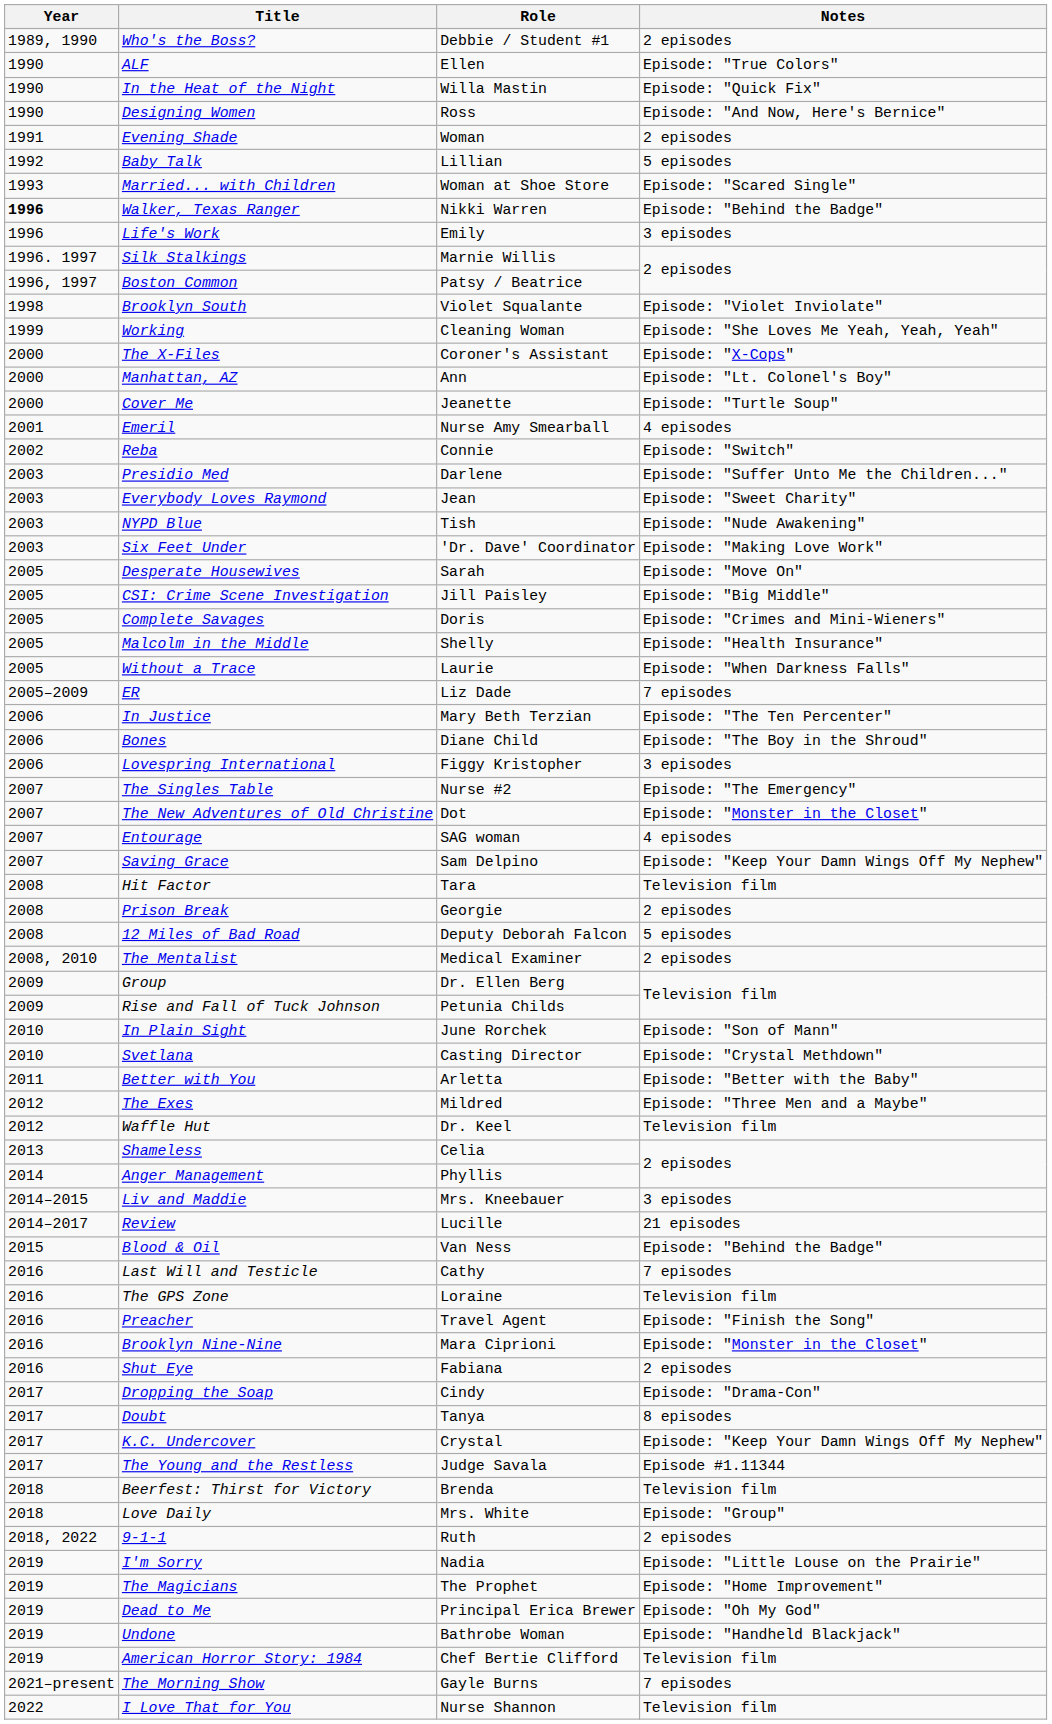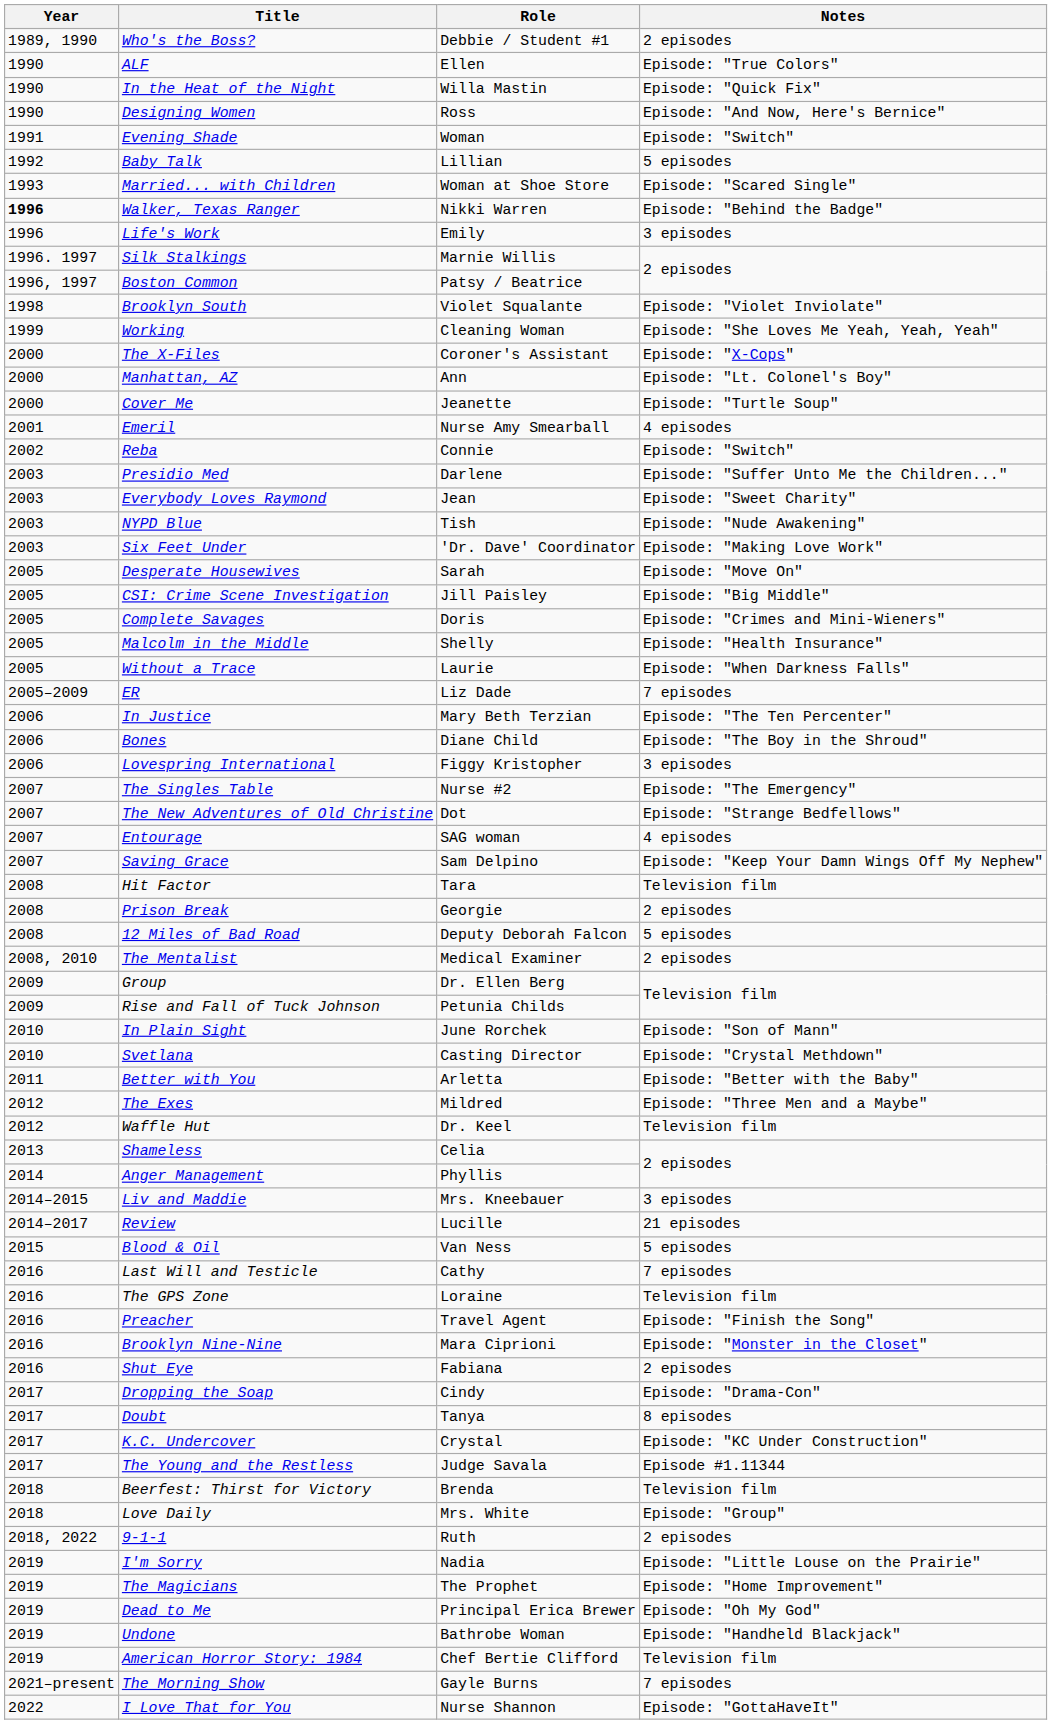 <table class="wikitable sortable">
 <tr>
 <th>Year</th>
 <th>Title</th>
 <th>Role</th>
 <th>Notes</th>
 </tr>
 <tr>
 <td>1989, 1990</td>
 <td><em><a href='#'>Who's the Boss?</a></em></td>
 <td>Debbie / Student #1</td>
 <td>2 episodes</td>
 </tr>
 <tr>
 <td>1990</td>
 <td><a href='#'><em>ALF</em></a></td>
 <td>Ellen</td>
 <td>Episode: "True Colors"</td>
 </tr>
 <tr>
 <td>1990</td>
 <td><a href='#'><em>In the Heat of the Night</em></a></td>
 <td>Willa Mastin</td>
 <td>Episode: "Quick Fix"</td>
 </tr>
 <tr>
 <td>1990</td>
 <td><em><a href='#'>Designing Women</a></em></td>
 <td>Ross</td>
 <td>Episode: "And Now, Here's Bernice"</td>
 </tr>
 <tr>
 <td>1991</td>
 <td><em><a href='#'>Evening Shade</a></em></td>
 <td>Woman</td>
-<td>2 episodes</td>
+<td>Episode: "Switch"</td>
 </tr>
 <tr>
 <td>1992</td>
 <td><a href='#'><em>Baby Talk</em></a></td>
 <td>Lillian</td>
 <td>5 episodes</td>
 </tr>
 <tr>
 <td>1993</td>
 <td><em><a href='#'>Married... with Children</a></em></td>
 <td>Woman at Shoe Store</td>
 <td>Episode: "Scared Single"</td>
 </tr>
 <tr>
 <td><strong>1996</strong></td>
 <td><em><a href='#'>Walker, Texas Ranger</a></em></td>
 <td>Nikki Warren</td>
 <td>Episode: "Behind the Badge"</td>
 </tr>
 <tr>
 <td>1996</td>
 <td><em><a href='#'>Life's Work</a></em></td>
 <td>Emily</td>
 <td>3 episodes</td>
 </tr>
 <tr>
 <td>1996. 1997</td>
 <td><em><a href='#'>Silk Stalkings</a></em></td>
 <td>Marnie Willis</td>
 <td rowspan="2">2 episodes</td>
 </tr>
 <tr>
 <td>1996, 1997</td>
 <td><a href='#'><em>Boston Common</em></a></td>
 <td>Patsy / Beatrice</td>
 </tr>
 <tr>
 <td>1998</td>
 <td><em><a href='#'>Brooklyn South</a></em></td>
 <td>Violet Squalante</td>
 <td>Episode: "Violet Inviolate"</td>
 </tr>
 <tr>
 <td>1999</td>
 <td><a href='#'><em>Working</em></a></td>
 <td>Cleaning Woman</td>
 <td>Episode: "She Loves Me Yeah, Yeah, Yeah"</td>
 </tr>
 <tr>
 <td>2000</td>
 <td><em><a href='#'>The X-Files</a></em></td>
 <td>Coroner's Assistant</td>
 <td>Episode: "<a href='#'>X-Cops</a>"</td>
 </tr>
 <tr>
 <td>2000</td>
 <td><em><a href='#'>Manhattan, AZ</a></em></td>
 <td>Ann</td>
 <td>Episode: "Lt. Colonel's Boy"</td>
 </tr>
 <tr>
 <td>2000</td>
 <td><a href='#'><em>Cover Me</em></a></td>
 <td>Jeanette</td>
 <td>Episode: "Turtle Soup"</td>
 </tr>
 <tr>
 <td>2001</td>
 <td><a href='#'><em>Emeril</em></a></td>
 <td>Nurse Amy Smearball</td>
 <td>4 episodes</td>
 </tr>
 <tr>
 <td>2002</td>
 <td><a href='#'><em>Reba</em></a></td>
 <td>Connie</td>
 <td>Episode: "Switch"</td>
 </tr>
 <tr>
 <td>2003</td>
 <td><em><a href='#'>Presidio Med</a></em></td>
 <td>Darlene</td>
 <td>Episode: "Suffer Unto Me the Children..."</td>
 </tr>
 <tr>
 <td>2003</td>
 <td><em><a href='#'>Everybody Loves Raymond</a></em></td>
 <td>Jean</td>
 <td>Episode: "Sweet Charity"</td>
 </tr>
 <tr>
 <td>2003</td>
 <td><em><a href='#'>NYPD Blue</a></em></td>
 <td>Tish</td>
 <td>Episode: "Nude Awakening"</td>
 </tr>
 <tr>
 <td>2003</td>
 <td><a href='#'><em>Six Feet Under</em></a></td>
 <td>'Dr. Dave' Coordinator</td>
 <td>Episode: "Making Love Work"</td>
 </tr>
 <tr>
 <td>2005</td>
 <td><em><a href='#'>Desperate Housewives</a></em></td>
 <td>Sarah</td>
 <td>Episode: "Move On"</td>
 </tr>
 <tr>
 <td>2005</td>
 <td><em><a href='#'>CSI: Crime Scene Investigation</a></em></td>
 <td>Jill Paisley</td>
 <td>Episode: "Big Middle"</td>
 </tr>
 <tr>
 <td>2005</td>
 <td><em><a href='#'>Complete Savages</a></em></td>
 <td>Doris</td>
 <td>Episode: "Crimes and Mini-Wieners"</td>
 </tr>
 <tr>
 <td>2005</td>
 <td><em><a href='#'>Malcolm in the Middle</a></em></td>
 <td>Shelly</td>
 <td>Episode: "Health Insurance"</td>
 </tr>
 <tr>
 <td>2005</td>
 <td><em><a href='#'>Without a Trace</a></em></td>
 <td>Laurie</td>
 <td>Episode: "When Darkness Falls"</td>
 </tr>
 <tr>
 <td>2005–2009</td>
 <td><a href='#'><em>ER</em></a></td>
 <td>Liz Dade</td>
 <td>7 episodes</td>
 </tr>
 <tr>
 <td>2006</td>
 <td><em><a href='#'>In Justice</a></em></td>
 <td>Mary Beth Terzian</td>
 <td>Episode: "The Ten Percenter"</td>
 </tr>
 <tr>
 <td>2006</td>
 <td><a href='#'><em>Bones</em></a></td>
 <td>Diane Child</td>
 <td>Episode: "The Boy in the Shroud"</td>
 </tr>
 <tr>
 <td>2006</td>
 <td><em><a href='#'>Lovespring International</a></em></td>
 <td>Figgy Kristopher</td>
 <td>3 episodes</td>
 </tr>
 <tr>
 <td>2007</td>
 <td><em><a href='#'>The Singles Table</a></em></td>
 <td>Nurse #2</td>
 <td>Episode: "The Emergency"</td>
 </tr>
 <tr>
 <td>2007</td>
 <td><em><a href='#'>The New Adventures of Old Christine</a></em></td>
 <td>Dot</td>
-<td>Episode: "<a href='#'>Monster in the Closet</a>"</td>
+<td>Episode: "Strange Bedfellows"</td>
 </tr>
 <tr>
 <td>2007</td>
 <td><a href='#'><em>Entourage</em></a></td>
 <td>SAG woman</td>
 <td>4 episodes</td>
 </tr>
 <tr>
 <td>2007</td>
 <td><a href='#'><em>Saving Grace</em></a></td>
 <td>Sam Delpino</td>
 <td>Episode: "Keep Your Damn Wings Off My Nephew"</td>
 </tr>
 <tr>
 <td>2008</td>
 <td><em>Hit Factor</em></td>
 <td>Tara</td>
 <td>Television film</td>
 </tr>
 <tr>
 <td>2008</td>
 <td><em><a href='#'>Prison Break</a></em></td>
 <td>Georgie</td>
 <td>2 episodes</td>
 </tr>
 <tr>
 <td>2008</td>
 <td><em><a href='#'>12 Miles of Bad Road</a></em></td>
 <td>Deputy Deborah Falcon</td>
 <td>5 episodes</td>
 </tr>
 <tr>
 <td>2008, 2010</td>
 <td><em><a href='#'>The Mentalist</a></em></td>
 <td>Medical Examiner</td>
 <td>2 episodes</td>
 </tr>
 <tr>
 <td>2009</td>
 <td><em>Group</em></td>
 <td>Dr. Ellen Berg</td>
 <td rowspan="2">Television film</td>
 </tr>
 <tr>
 <td>2009</td>
 <td><em>Rise and Fall of Tuck Johnson</em></td>
 <td>Petunia Childs</td>
 </tr>
 <tr>
 <td>2010</td>
 <td><em><a href='#'>In Plain Sight</a></em></td>
 <td>June Rorchek</td>
 <td>Episode: "Son of Mann"</td>
 </tr>
 <tr>
 <td>2010</td>
 <td><a href='#'><em>Svetlana</em></a></td>
 <td>Casting Director</td>
 <td>Episode: "Crystal Methdown"</td>
 </tr>
 <tr>
 <td>2011</td>
 <td><em><a href='#'>Better with You</a></em></td>
 <td>Arletta</td>
 <td>Episode: "Better with the Baby"</td>
 </tr>
 <tr>
 <td>2012</td>
 <td><em><a href='#'>The Exes</a></em></td>
 <td>Mildred</td>
 <td>Episode: "Three Men and a Maybe"</td>
 </tr>
 <tr>
 <td>2012</td>
 <td><em>Waffle Hut</em></td>
 <td>Dr. Keel</td>
 <td>Television film</td>
 </tr>
 <tr>
 <td>2013</td>
 <td><a href='#'><em>Shameless</em></a></td>
 <td>Celia</td>
 <td rowspan="2">2 episodes</td>
 </tr>
 <tr>
 <td>2014</td>
 <td><a href='#'><em>Anger Management</em></a></td>
 <td>Phyllis</td>
 </tr>
 <tr>
 <td>2014–2015</td>
 <td><em><a href='#'>Liv and Maddie</a></em></td>
 <td>Mrs. Kneebauer</td>
 <td>3 episodes</td>
 </tr>
 <tr>
 <td>2014–2017</td>
 <td><a href='#'><em>Review</em></a></td>
 <td>Lucille</td>
 <td>21 episodes</td>
 </tr>
 <tr>
 <td>2015</td>
 <td><em><a href='#'>Blood & Oil</a></em></td>
 <td>Van Ness</td>
-<td>Episode: "Behind the Badge"</td>
+<td>5 episodes</td>
 </tr>
 <tr>
 <td>2016</td>
 <td><em>Last Will and Testicle</em></td>
 <td>Cathy</td>
 <td>7 episodes</td>
 </tr>
 <tr>
 <td>2016</td>
 <td><em>The GPS Zone</em></td>
 <td>Loraine</td>
 <td>Television film</td>
 </tr>
 <tr>
 <td>2016</td>
 <td><a href='#'><em>Preacher</em></a></td>
 <td>Travel Agent</td>
 <td>Episode: "Finish the Song"</td>
 </tr>
 <tr>
 <td>2016</td>
 <td><em><a href='#'>Brooklyn Nine-Nine</a></em></td>
 <td>Mara Ciprioni</td>
 <td>Episode: "<a href='#'>Monster in the Closet</a>"</td>
 </tr>
 <tr>
 <td>2016</td>
 <td><em><a href='#'>Shut Eye</a></em></td>
 <td>Fabiana</td>
 <td>2 episodes</td>
 </tr>
 <tr>
 <td>2017</td>
 <td><em><a href='#'>Dropping the Soap</a></em></td>
 <td>Cindy</td>
 <td>Episode: "Drama-Con"</td>
 </tr>
 <tr>
 <td>2017</td>
 <td><a href='#'><em>Doubt</em></a></td>
 <td>Tanya</td>
 <td>8 episodes</td>
 </tr>
 <tr>
 <td>2017</td>
 <td><em><a href='#'>K.C. Undercover</a></em></td>
 <td>Crystal</td>
-<td>Episode: "Keep Your Damn Wings Off My Nephew"</td>
+<td>Episode: "KC Under Construction"</td>
 </tr>
 <tr>
 <td>2017</td>
 <td><em><a href='#'>The Young and the Restless</a></em></td>
 <td>Judge Savala</td>
 <td>Episode #1.11344</td>
 </tr>
 <tr>
 <td>2018</td>
 <td><em>Beerfest: Thirst for Victory</em></td>
 <td>Brenda</td>
 <td>Television film</td>
 </tr>
 <tr>
 <td>2018</td>
 <td><em>Love Daily</em></td>
 <td>Mrs. White</td>
 <td>Episode: "Group"</td>
 </tr>
 <tr>
 <td>2018, 2022</td>
 <td><a href='#'><em>9-1-1</em></a></td>
 <td>Ruth</td>
 <td>2 episodes</td>
 </tr>
 <tr>
 <td>2019</td>
 <td><a href='#'><em>I'm Sorry</em></a></td>
 <td>Nadia</td>
 <td>Episode: "Little Louse on the Prairie"</td>
 </tr>
 <tr>
 <td>2019</td>
 <td><a href='#'><em>The Magicians</em></a></td>
 <td>The Prophet</td>
 <td>Episode: "Home Improvement"</td>
 </tr>
 <tr>
 <td>2019</td>
 <td><a href='#'><em>Dead to Me</em></a></td>
 <td>Principal Erica Brewer</td>
 <td>Episode: "Oh My God"</td>
 </tr>
 <tr>
 <td>2019</td>
 <td><a href='#'><em>Undone</em></a></td>
 <td>Bathrobe Woman</td>
 <td>Episode: "Handheld Blackjack"</td>
 </tr>
 <tr>
 <td>2019</td>
 <td><em><a href='#'>American Horror Story: 1984</a></em></td>
 <td>Chef Bertie Clifford</td>
 <td>Television film</td>
 </tr>
 <tr>
 <td>2021–present</td>
 <td><a href='#'><em>The Morning Show</em></a></td>
 <td>Gayle Burns</td>
 <td>7 episodes</td>
 </tr>
 <tr>
 <td>2022</td>
 <td><em><a href='#'>I Love That for You</a></em></td>
 <td>Nurse Shannon</td>
-<td>Television film</td>
+<td>Episode: "GottaHaveIt"</td>
 </tr>
 </table>
